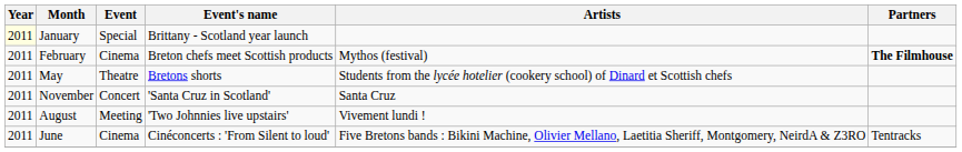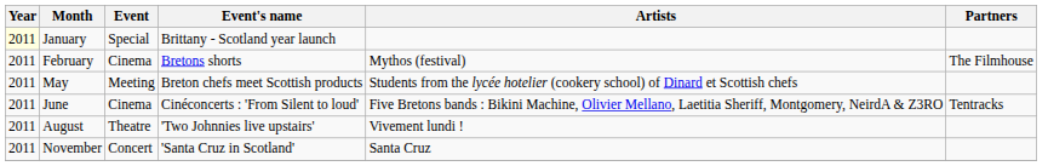 <table class="wikitable">
 <tr>
 <th>Year</th>
 <th>Month</th>
 <th>Event</th>
 <th>Event's name</th>
 <th>Artists</th>
 <th>Partners</th>
 </tr>
 <tr>
 <td style="background: lightyellow;">2011</td>
 <td>January</td>
 <td>Special</td>
 <td>Brittany - Scotland year launch</td>
 <td></td>
 </tr>
 <tr>
 <td>2011</td>
 <td>February</td>
 <td>Cinema</td>
-<td>Breton chefs meet Scottish products</td>
+<td><a href='#'>Bretons</a> shorts</td>
 <td>Mythos (festival)</td>
-<td><strong>The Filmhouse</strong></td>
+<td>The Filmhouse</td>
 </tr>
 <tr>
 <td>2011</td>
 <td>May</td>
+<td>Meeting</td>
+<td>Breton chefs meet Scottish products</td>
+<td>Students from the <em>lycée hotelier</em> (cookery school) of <a href='#'>Dinard</a> et Scottish chefs</td>
+<td></td>
+</tr>
+<tr>
+<td>2011</td>
+<td>June</td>
+<td>Cinema</td>
+<td>Cinéconcerts : 'From Silent to loud'</td>
+<td>Five Bretons bands : Bikini Machine, <a href='#'>Olivier Mellano</a>, Laetitia Sheriff, Montgomery, NeirdA & Z3RO</td>
+<td>Tentracks</td>
+</tr>
+<tr>
+<td>2011</td>
+<td>August</td>
 <td>Theatre</td>
-<td><a href='#'>Bretons</a> shorts</td>
-<td>Students from the <em>lycée hotelier</em> (cookery school) of <a href='#'>Dinard</a> et Scottish chefs</td>
+<td>'Two Johnnies live upstairs'</td>
+<td>Vivement lundi !</td>
 <td></td>
 </tr>
 <tr>
 <td>2011</td>
 <td>November</td>
 <td>Concert</td>
 <td>'Santa Cruz in Scotland'</td>
 <td>Santa Cruz</td>
 <td></td>
 </tr>
 <tr>
-<td>2011</td>
-<td>August</td>
-<td>Meeting</td>
-<td>'Two Johnnies live upstairs'</td>
-<td>Vivement lundi !</td>
-<td></td>
-</tr>
-<tr>
-<td>2011</td>
-<td>June</td>
-<td>Cinema</td>
-<td>Cinéconcerts : 'From Silent to loud'</td>
-<td>Five Bretons bands : Bikini Machine, <a href='#'>Olivier Mellano</a>, Laetitia Sheriff, Montgomery, NeirdA & Z3RO</td>
-<td>Tentracks</td>
-</tr>
-<tr>
 </tr>
 </table>
